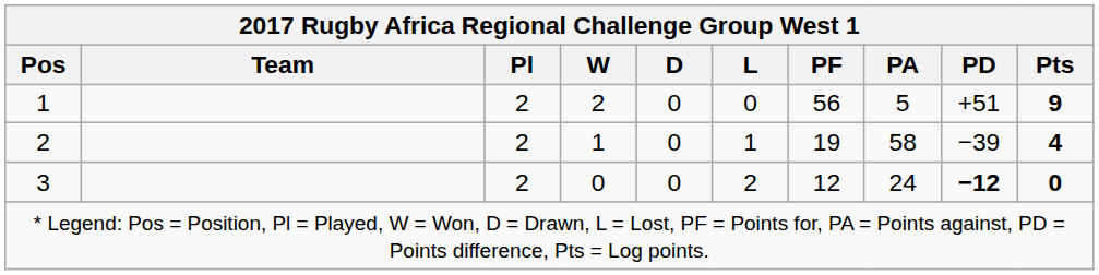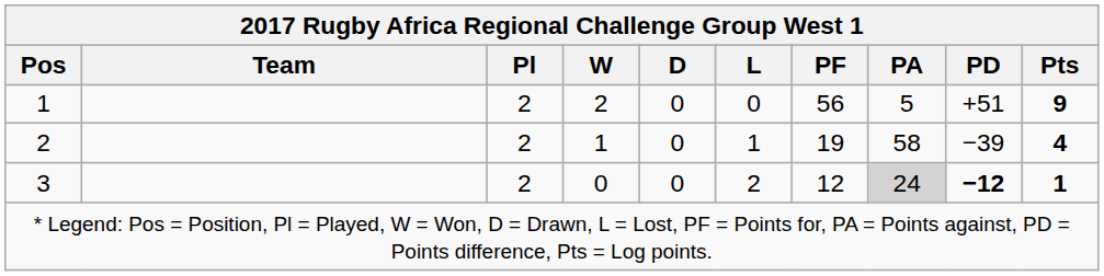 <table class="wikitable" style="text-align:center; font-size:90%; width:50%;">
 <tr>
 <th colspan="100%" cellpadding="0" cellspacing="0"><strong>2017 Rugby Africa Regional Challenge Group West 1</strong></th>
 </tr>
 <tr>
 <th style="width:7%;">Pos</th>
 <th style="width:37%;">Team</th>
 <th style="width:7%;">Pl</th>
 <th style="width:7%;">W</th>
 <th style="width:7%;">D</th>
 <th style="width:7%;">L</th>
 <th style="width:7%;">PF</th>
 <th style="width:7%;">PA</th>
 <th style="width:7%;">PD</th>
 <th style="width:7%;">Pts<br></th>
 </tr>
 <tr>
 <td>1</td>
 <td align=left></td>
 <td>2</td>
 <td>2</td>
 <td>0</td>
 <td>0</td>
 <td>56</td>
 <td>5</td>
 <td>+51</td>
 <td><strong>9</strong></td>
 </tr>
 <tr>
 <td>2</td>
 <td align=left></td>
 <td>2</td>
 <td>1</td>
 <td>0</td>
 <td>1</td>
 <td>19</td>
 <td>58</td>
 <td>−39</td>
 <td><strong>4</strong></td>
 </tr>
 <tr>
 <td>3</td>
 <td align=left></td>
 <td>2</td>
 <td>0</td>
 <td>0</td>
 <td>2</td>
 <td>12</td>
-<td>24</td>
+<td style="background: lightgrey;">24</td>
 <td><strong>−12</strong></td>
-<td><strong>0</strong></td>
+<td><strong>1</strong></td>
 </tr>
 <tr>
 <td colspan="100%" style="border:0px"><small>* Legend: Pos = Position, Pl = Played, W = Won, D = Drawn, L = Lost, PF = Points for, PA = Points against, PD = Points difference, Pts = Log points.</small></td>
 </tr>
 </table>
